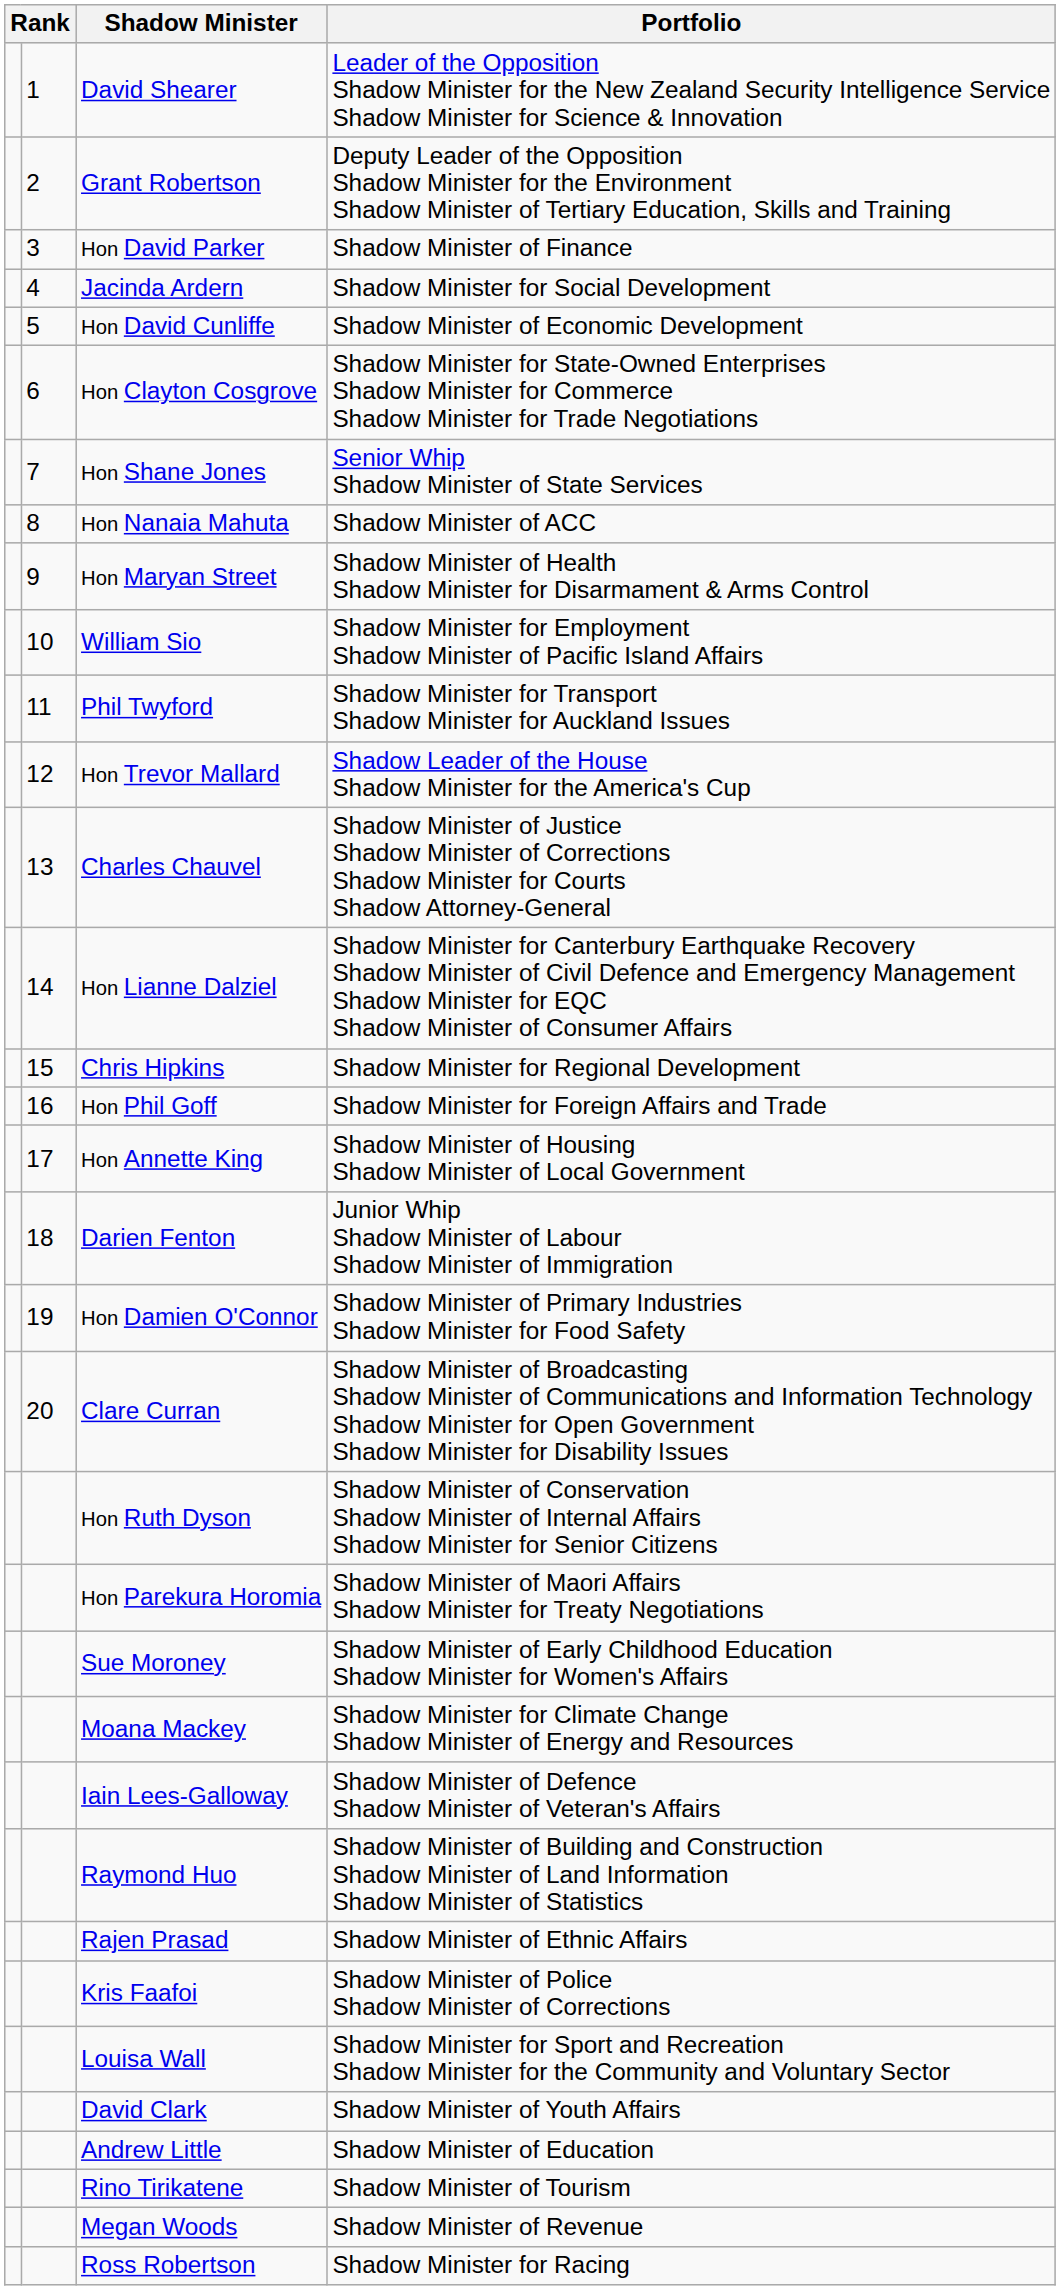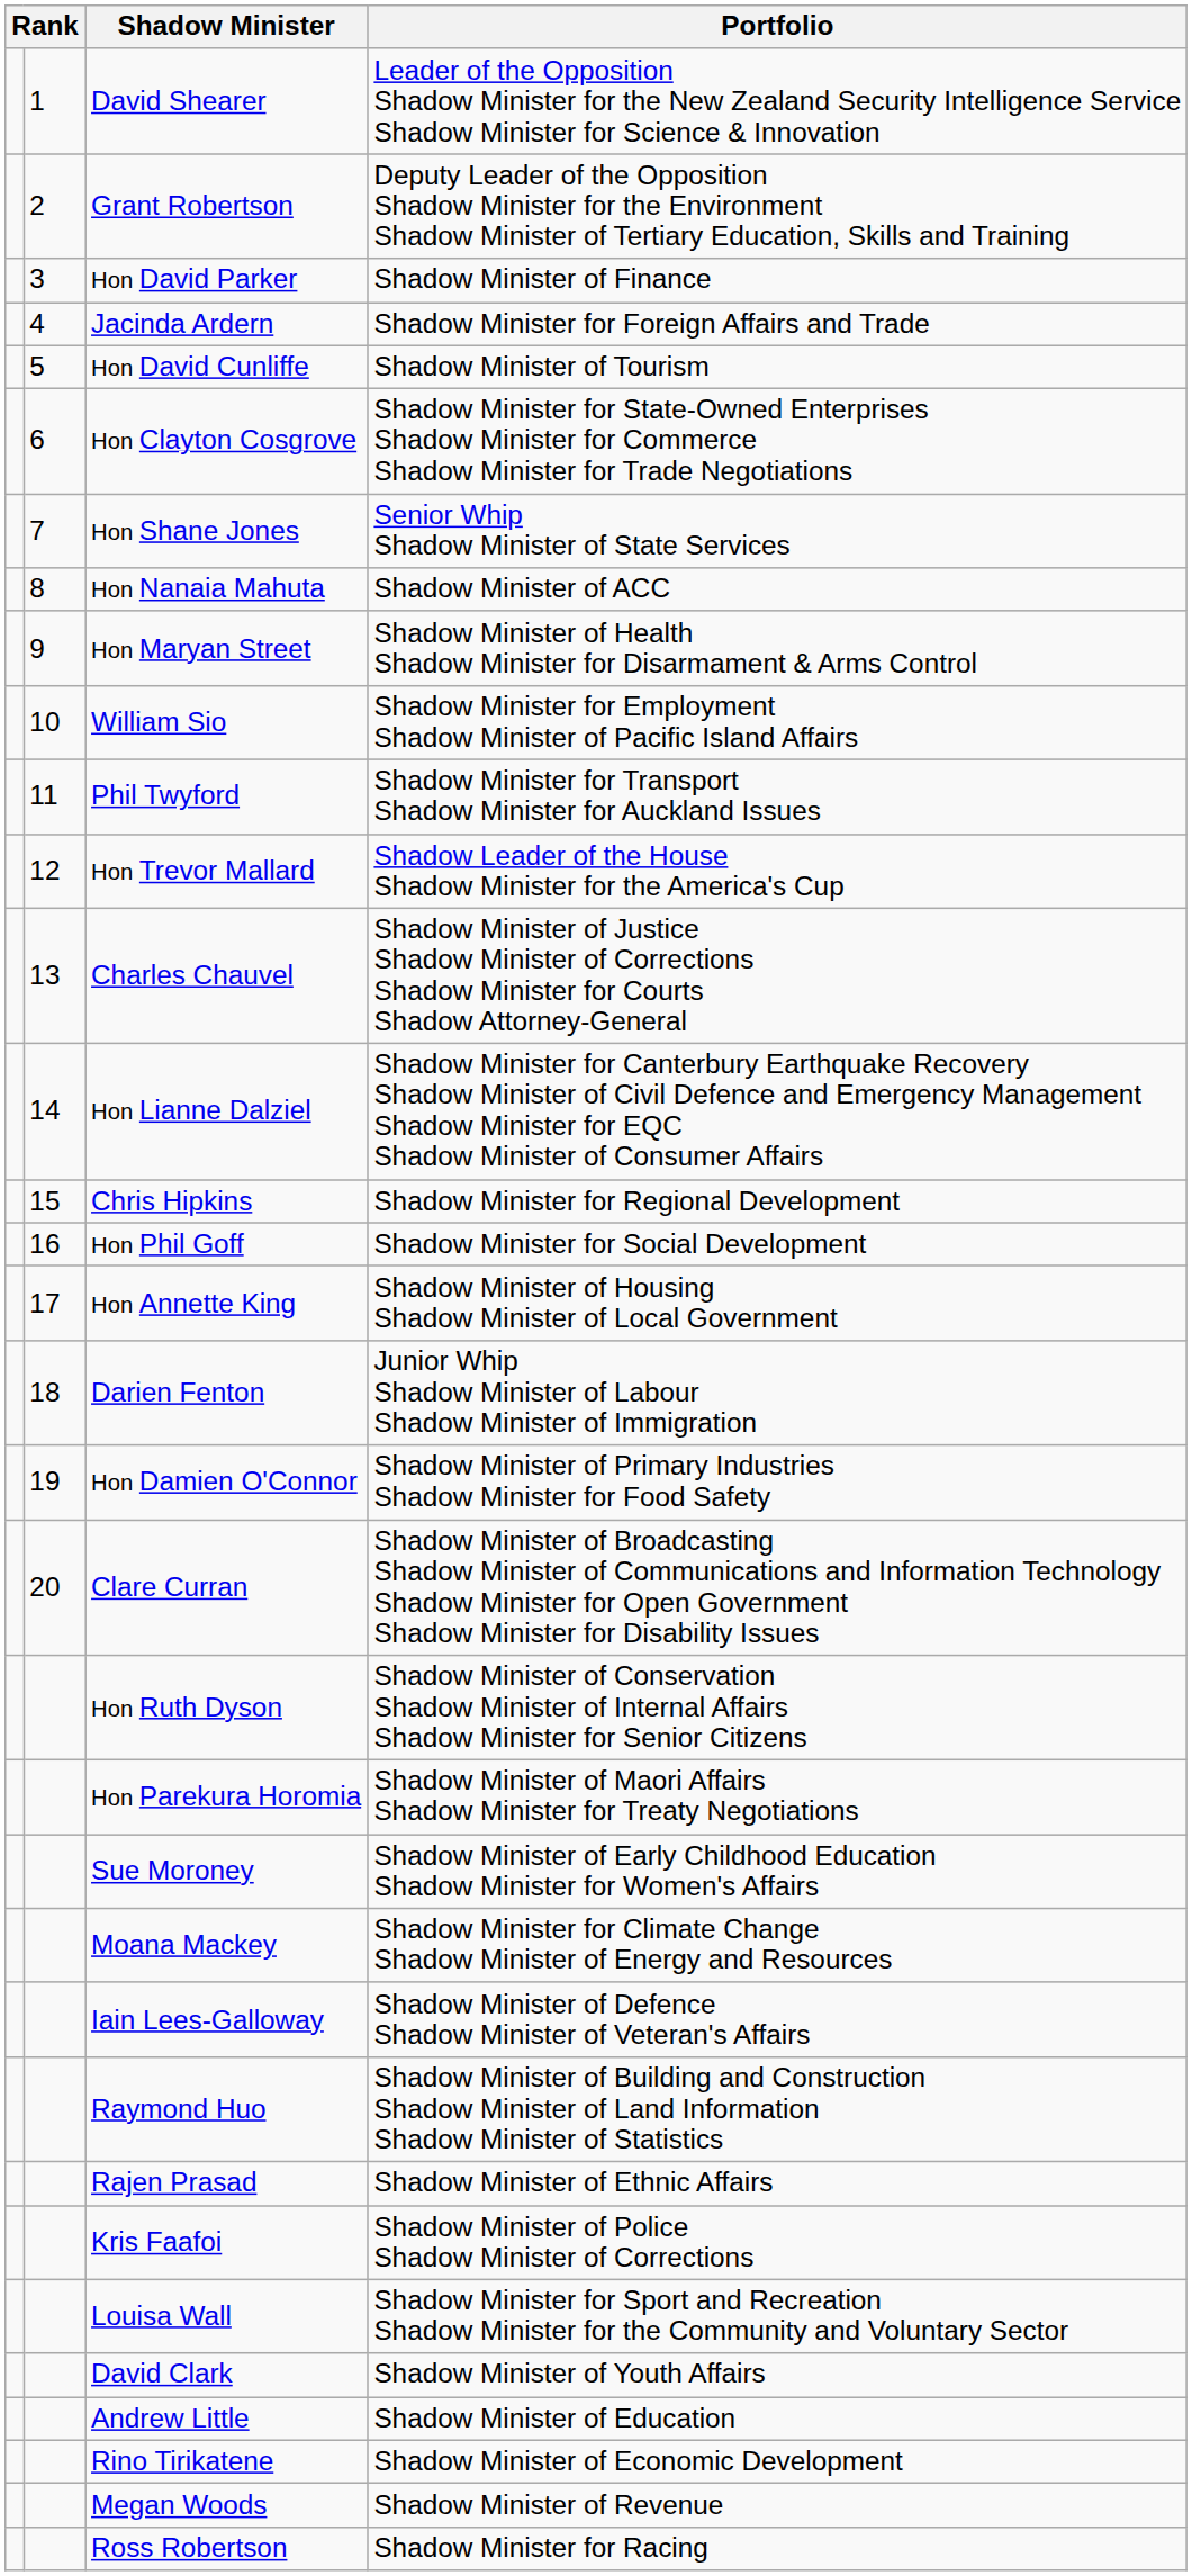 <table class="wikitable">
 <tr>
 <th colspan="2">Rank</th>
 <th>Shadow Minister</th>
 <th>Portfolio</th>
 </tr>
 <tr>
 <td bgcolor=></td>
 <td>1</td>
 <td><a href='#'>David Shearer</a></td>
 <td><a href='#'>Leader of the Opposition</a><br>Shadow Minister for the New Zealand Security Intelligence Service<br>Shadow Minister for Science & Innovation</td>
 </tr>
 <tr>
 <td bgcolor=></td>
 <td>2</td>
 <td><a href='#'>Grant Robertson</a></td>
 <td>Deputy Leader of the Opposition<br>Shadow Minister for the Environment<br>Shadow Minister of Tertiary Education, Skills and Training</td>
 </tr>
 <tr>
 <td bgcolor=></td>
 <td>3</td>
 <td><small>Hon </small><a href='#'>David Parker</a></td>
 <td>Shadow Minister of Finance</td>
 </tr>
 <tr>
 <td bgcolor=></td>
 <td>4</td>
 <td><a href='#'>Jacinda Ardern</a></td>
-<td>Shadow Minister for Social Development</td>
+<td>Shadow Minister for Foreign Affairs and Trade</td>
 </tr>
 <tr>
 <td bgcolor=></td>
 <td>5</td>
 <td><small>Hon </small><a href='#'>David Cunliffe</a></td>
-<td>Shadow Minister of Economic Development</td>
+<td>Shadow Minister of Tourism</td>
 </tr>
 <tr>
 <td bgcolor=></td>
 <td>6</td>
 <td><small>Hon </small><a href='#'>Clayton Cosgrove</a></td>
 <td>Shadow Minister for State-Owned Enterprises<br>Shadow Minister for Commerce<br>Shadow Minister for Trade Negotiations</td>
 </tr>
 <tr>
 <td bgcolor=></td>
 <td>7</td>
 <td><small>Hon </small><a href='#'>Shane Jones</a></td>
 <td><a href='#'>Senior Whip</a><br>Shadow Minister of State Services</td>
 </tr>
 <tr>
 <td bgcolor=></td>
 <td>8</td>
 <td><small>Hon </small><a href='#'>Nanaia Mahuta</a></td>
 <td>Shadow Minister of ACC</td>
 </tr>
 <tr>
 <td bgcolor=></td>
 <td>9</td>
 <td><small>Hon </small><a href='#'>Maryan Street</a></td>
 <td>Shadow Minister of Health<br>Shadow Minister for Disarmament & Arms Control</td>
 </tr>
 <tr>
 <td bgcolor=></td>
 <td>10</td>
 <td><a href='#'>William Sio</a></td>
 <td>Shadow Minister for Employment<br>Shadow Minister of Pacific Island Affairs</td>
 </tr>
 <tr>
 <td bgcolor=></td>
 <td>11</td>
 <td><a href='#'>Phil Twyford</a></td>
 <td>Shadow Minister for Transport<br>Shadow Minister for Auckland Issues</td>
 </tr>
 <tr>
 <td bgcolor=></td>
 <td>12</td>
 <td><small>Hon </small><a href='#'>Trevor Mallard</a></td>
 <td><a href='#'>Shadow Leader of the House</a><br>Shadow Minister for the America's Cup</td>
 </tr>
 <tr>
 <td bgcolor=></td>
 <td>13</td>
 <td><a href='#'>Charles Chauvel</a></td>
 <td>Shadow Minister of Justice<br>Shadow Minister of Corrections<br>Shadow Minister for Courts<br>Shadow Attorney-General</td>
 </tr>
 <tr>
 <td bgcolor=></td>
 <td>14</td>
 <td><small>Hon </small><a href='#'>Lianne Dalziel</a></td>
 <td>Shadow Minister for Canterbury Earthquake Recovery<br>Shadow Minister of Civil Defence and Emergency Management<br>Shadow Minister for EQC<br>Shadow Minister of Consumer Affairs</td>
 </tr>
 <tr>
 <td bgcolor=></td>
 <td>15</td>
 <td><a href='#'>Chris Hipkins</a></td>
 <td>Shadow Minister for Regional Development</td>
 </tr>
 <tr>
 <td bgcolor=></td>
 <td>16</td>
 <td><small>Hon </small><a href='#'>Phil Goff</a></td>
-<td>Shadow Minister for Foreign Affairs and Trade</td>
+<td>Shadow Minister for Social Development</td>
 </tr>
 <tr>
 <td bgcolor=></td>
 <td>17</td>
 <td><small>Hon </small><a href='#'>Annette King</a></td>
 <td>Shadow Minister of Housing<br>Shadow Minister of Local Government</td>
 </tr>
 <tr>
 <td bgcolor=></td>
 <td>18</td>
 <td><a href='#'>Darien Fenton</a></td>
 <td>Junior Whip<br>Shadow Minister of Labour<br>Shadow Minister of Immigration</td>
 </tr>
 <tr>
 <td bgcolor=></td>
 <td>19</td>
 <td><small>Hon </small><a href='#'>Damien O'Connor</a></td>
 <td>Shadow Minister of Primary Industries<br>Shadow Minister for Food Safety</td>
 </tr>
 <tr>
 <td bgcolor=></td>
 <td>20</td>
 <td><a href='#'>Clare Curran</a></td>
 <td>Shadow Minister of Broadcasting<br>Shadow Minister of Communications and Information Technology<br>Shadow Minister for Open Government<br>Shadow Minister for Disability Issues</td>
 </tr>
 <tr>
 <td bgcolor=></td>
 <td></td>
 <td><small>Hon </small><a href='#'>Ruth Dyson</a></td>
 <td>Shadow Minister of Conservation<br>Shadow Minister of Internal Affairs<br>Shadow Minister for Senior Citizens</td>
 </tr>
 <tr>
 <td bgcolor=></td>
 <td></td>
 <td><small>Hon </small><a href='#'>Parekura Horomia</a></td>
 <td>Shadow Minister of Maori Affairs<br>Shadow Minister for Treaty Negotiations</td>
 </tr>
 <tr>
 <td bgcolor=></td>
 <td></td>
 <td><a href='#'>Sue Moroney</a></td>
 <td>Shadow Minister of Early Childhood Education<br>Shadow Minister for Women's Affairs</td>
 </tr>
 <tr>
 <td bgcolor=></td>
 <td></td>
 <td><a href='#'>Moana Mackey</a></td>
 <td>Shadow Minister for Climate Change<br>Shadow Minister of Energy and Resources</td>
 </tr>
 <tr>
 <td bgcolor=></td>
 <td></td>
 <td><a href='#'>Iain Lees-Galloway</a></td>
 <td>Shadow Minister of Defence<br>Shadow Minister of Veteran's Affairs</td>
 </tr>
 <tr>
 <td bgcolor=></td>
 <td></td>
 <td><a href='#'>Raymond Huo</a></td>
 <td>Shadow Minister of Building and Construction<br>Shadow Minister of Land Information<br>Shadow Minister of Statistics</td>
 </tr>
 <tr>
 <td bgcolor=></td>
 <td></td>
 <td><a href='#'>Rajen Prasad</a></td>
 <td>Shadow Minister of Ethnic Affairs</td>
 </tr>
 <tr>
 <td bgcolor=></td>
 <td></td>
 <td><a href='#'>Kris Faafoi</a></td>
 <td>Shadow Minister of Police<br>Shadow Minister of Corrections</td>
 </tr>
 <tr>
 <td bgcolor=></td>
 <td></td>
 <td><a href='#'>Louisa Wall</a></td>
 <td>Shadow Minister for Sport and Recreation<br>Shadow Minister for the Community and Voluntary Sector</td>
 </tr>
 <tr>
 <td bgcolor=></td>
 <td></td>
 <td><a href='#'>David Clark</a></td>
 <td>Shadow Minister of Youth Affairs</td>
 </tr>
 <tr>
 <td bgcolor=></td>
 <td></td>
 <td><a href='#'>Andrew Little</a></td>
 <td>Shadow Minister of Education</td>
 </tr>
 <tr>
 <td bgcolor=></td>
 <td></td>
 <td><a href='#'>Rino Tirikatene</a></td>
-<td>Shadow Minister of Tourism</td>
+<td>Shadow Minister of Economic Development</td>
 </tr>
 <tr>
 <td bgcolor=></td>
 <td></td>
 <td><a href='#'>Megan Woods</a></td>
 <td>Shadow Minister of Revenue</td>
 </tr>
 <tr>
 <td bgcolor=></td>
 <td></td>
 <td><a href='#'>Ross Robertson</a></td>
 <td>Shadow Minister for Racing</td>
 </tr>
 </table>
